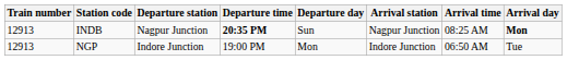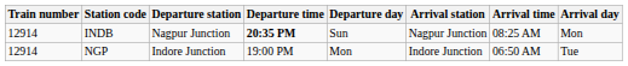 <table class="wikitable">
 <tr>
 <th>Train number</th>
 <th>Station code</th>
 <th>Departure station</th>
 <th>Departure time</th>
 <th>Departure day</th>
 <th>Arrival station</th>
 <th>Arrival time</th>
 <th>Arrival day</th>
 </tr>
 <tr>
-<td>12913</td>
+<td>12914</td>
 <td>INDB</td>
 <td>Nagpur Junction</td>
 <td><strong>20:35 PM</strong></td>
 <td>Sun</td>
 <td>Nagpur Junction</td>
 <td>08:25 AM</td>
-<td><strong>Mon</strong></td>
+<td>Mon</td>
 </tr>
 <tr>
-<td>12913</td>
+<td>12914</td>
 <td>NGP</td>
 <td>Indore Junction</td>
 <td>19:00 PM</td>
 <td>Mon</td>
 <td>Indore Junction</td>
 <td>06:50 AM</td>
 <td>Tue</td>
 </tr>
 </table>
